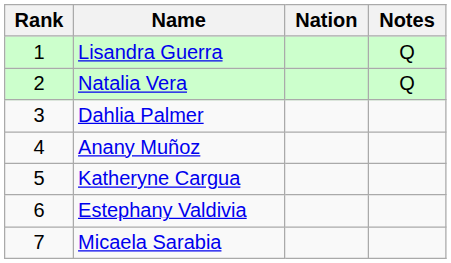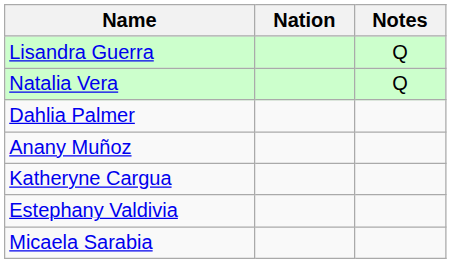 <table class="wikitable sortable" style="text-align:center" width=40%>
 <tr>
-<th>Rank</th>
 <th>Name</th>
 <th>Nation</th>
 <th>Notes</th>
 </tr>
 <tr bgcolor=ccffcc>
-<td>1</td>
 <td align=left><a href='#'>Lisandra Guerra</a></td>
 <td align=left></td>
 <td>Q</td>
 </tr>
 <tr bgcolor=ccffcc>
-<td>2</td>
 <td align=left><a href='#'>Natalia Vera</a></td>
 <td align=left></td>
 <td>Q</td>
 </tr>
 <tr>
-<td>3</td>
 <td align=left><a href='#'>Dahlia Palmer</a></td>
 <td align=left></td>
 <td></td>
 </tr>
 <tr>
-<td>4</td>
 <td align=left><a href='#'>Anany Muñoz</a></td>
 <td align=left></td>
 <td></td>
 </tr>
 <tr>
-<td>5</td>
 <td align=left><a href='#'>Katheryne Cargua</a></td>
 <td align=left></td>
 <td></td>
 </tr>
 <tr>
-<td>6</td>
 <td align=left><a href='#'>Estephany Valdivia</a></td>
 <td align=left></td>
 <td></td>
 </tr>
 <tr>
-<td>7</td>
 <td align=left><a href='#'>Micaela Sarabia</a></td>
 <td align=left></td>
 <td></td>
 </tr>
 </table>
